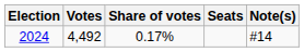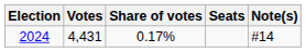 <table class="wikitable sortable" style="font-size:95%">
 <tr>
 <th>Election</th>
 <th>Votes</th>
 <th>Share of votes</th>
 <th>Seats</th>
 <th align=center>Note(s)</th>
 </tr>
 <tr>
 <td align=center><a href='#'>2024</a></td>
-<td align=center>4,492</td>
+<td align=center>4,431</td>
 <td align=center>0.17%</td>
 <td align=center></td>
 <td align=left>#14</td>
 </tr>
 </table>
